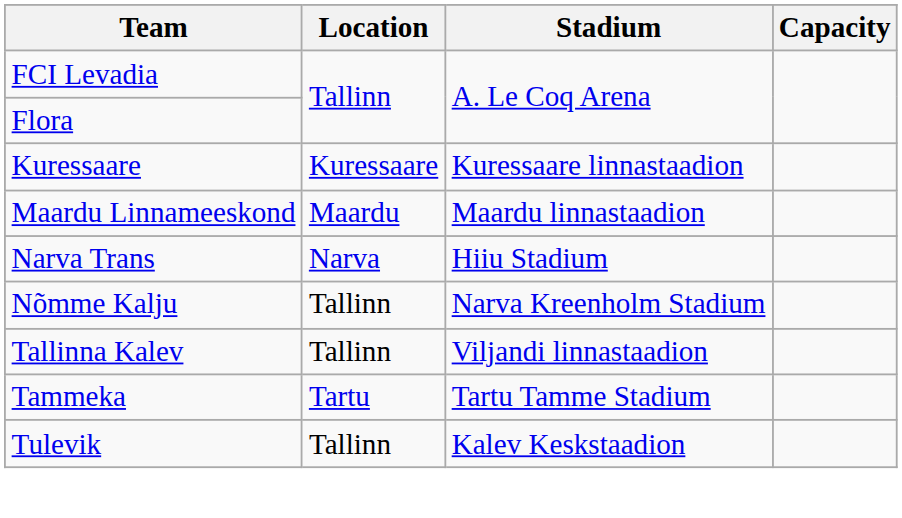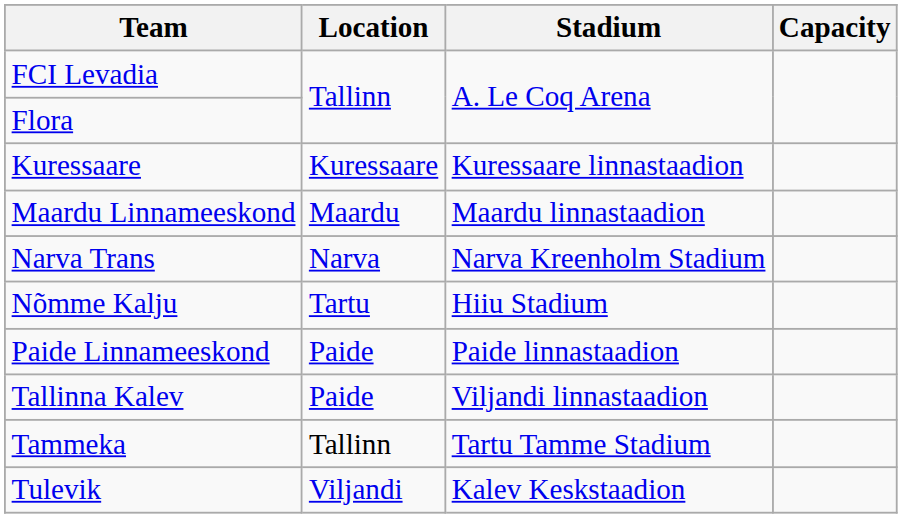 <table class="wikitable sortable">
 <tr>
 <th>Team</th>
 <th>Location</th>
 <th>Stadium</th>
 <th>Capacity</th>
 </tr>
 <tr>
 <td><a href='#'>FCI Levadia</a></td>
 <td rowspan="2"><a href='#'>Tallinn</a></td>
 <td rowspan="2"><a href='#'>A. Le Coq Arena</a></td>
 <td align=center rowspan="2"></td>
 </tr>
 <tr>
 <td><a href='#'>Flora</a></td>
 </tr>
 <tr>
 <td><a href='#'>Kuressaare</a></td>
 <td><a href='#'>Kuressaare</a></td>
 <td><a href='#'>Kuressaare linnastaadion</a></td>
 <td align=center></td>
 </tr>
 <tr>
 <td><a href='#'>Maardu Linnameeskond</a></td>
 <td><a href='#'>Maardu</a></td>
 <td><a href='#'>Maardu linnastaadion</a></td>
 <td align=center></td>
 </tr>
 <tr>
 <td><a href='#'>Narva Trans</a></td>
 <td><a href='#'>Narva</a></td>
+<td><a href='#'>Narva Kreenholm Stadium</a></td>
+<td align=center></td>
+</tr>
+<tr>
+<td><a href='#'>Nõmme Kalju</a></td>
+<td><a href='#'>Tartu</a></td>
 <td><a href='#'>Hiiu Stadium</a></td>
 <td align=center></td>
 </tr>
 <tr>
-<td><a href='#'>Nõmme Kalju</a></td>
-<td>Tallinn</td>
-<td><a href='#'>Narva Kreenholm Stadium</a></td>
+<td><a href='#'>Paide Linnameeskond</a></td>
+<td><a href='#'>Paide</a></td>
+<td><a href='#'>Paide linnastaadion</a></td>
 <td align=center></td>
 </tr>
 <tr>
 <td><a href='#'>Tallinna Kalev</a></td>
-<td>Tallinn</td>
+<td><a href='#'>Paide</a></td>
 <td><a href='#'>Viljandi linnastaadion</a></td>
 <td align=center></td>
 </tr>
 <tr>
 <td><a href='#'>Tammeka</a></td>
-<td><a href='#'>Tartu</a></td>
+<td>Tallinn</td>
 <td><a href='#'>Tartu Tamme Stadium</a></td>
 <td align=center></td>
 </tr>
 <tr>
 <td><a href='#'>Tulevik</a></td>
-<td>Tallinn</td>
+<td><a href='#'>Viljandi</a></td>
 <td><a href='#'>Kalev Keskstaadion</a></td>
 <td align=center></td>
 </tr>
 </table>
